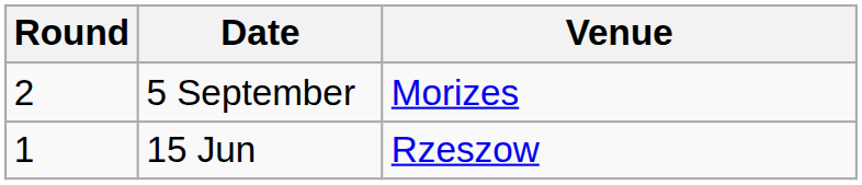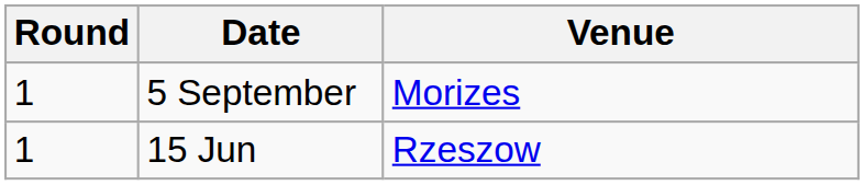 <table class="wikitable" style="font-size: 100%">
 <tr>
 <th width=30>Round</th>
 <th width=100>Date</th>
 <th width=200>Venue</th>
 </tr>
 <tr>
-<td>2</td>
+<td>1</td>
 <td>5 September</td>
 <td> <a href='#'>Morizes</a></td>
 </tr>
 <tr>
 <td>1</td>
 <td>15 Jun</td>
 <td> <a href='#'>Rzeszow</a></td>
 </tr>
 </table>
